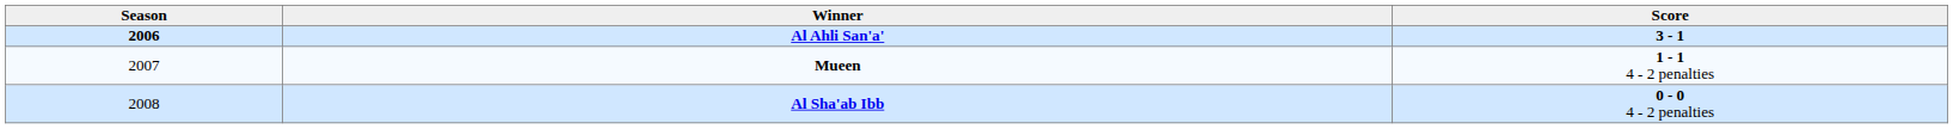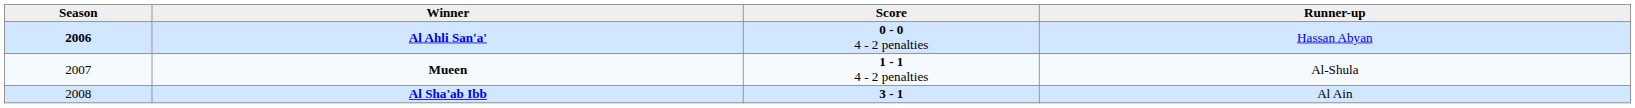 <table border=1 cellpadding=1 cellspacing=0 width=100% style="border-collapse:collapse">
 <tr align=center style="background:#efefef;">
 <th width=5%>Season</th>
 <th width=20%>Winner</th>
 <th width=10%>Score</th>
+<th width=20%>Runner-up</th>
 </tr>
 <tr align=center bgcolor=#D0E7FF>
 <td><strong>2006</strong></td>
 <td><strong><a href='#'>Al Ahli San'a'</a></strong></td>
-<td><strong>3 - 1</strong></td>
+<td><strong>0 - 0</strong><br> 4 - 2 penalties</td>
+<td><a href='#'>Hassan Abyan</a></td>
 </tr>
 <tr align=center bgcolor=#F5FAFF>
 <td>2007</td>
 <td><strong>Mueen</strong></td>
 <td><strong>1 - 1</strong><br> 4 - 2 penalties</td>
+<td>Al-Shula</td>
 </tr>
 <tr align=center bgcolor=#D0E7FF>
 <td>2008</td>
 <td><strong><a href='#'>Al Sha'ab Ibb</a></strong></td>
-<td><strong>0 - 0</strong><br> 4 - 2 penalties</td>
+<td><strong>3 - 1</strong></td>
+<td>Al Ain</td>
 </tr>
 </table>
